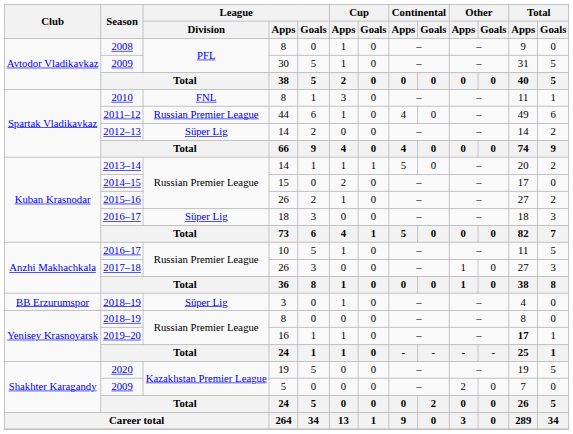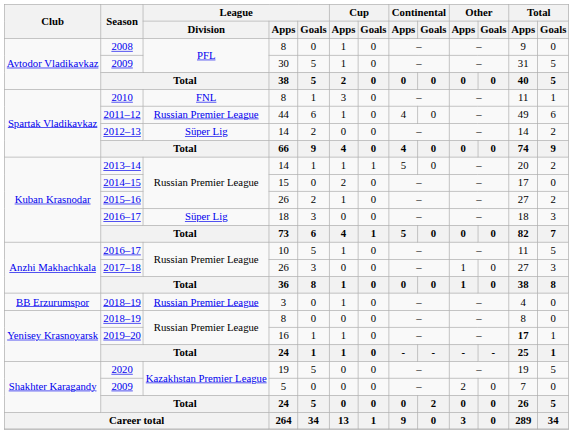 <table class="wikitable" style="text-align: center;">
 <tr>
 <th rowspan=2>Club</th>
 <th rowspan=2>Season</th>
 <th colspan=3>League</th>
 <th colspan=2>Cup</th>
 <th colspan=2>Continental</th>
 <th colspan=2>Other</th>
 <th colspan=2>Total</th>
 </tr>
 <tr>
 <th>Division</th>
 <th>Apps</th>
 <th>Goals</th>
 <th>Apps</th>
 <th>Goals</th>
 <th>Apps</th>
 <th>Goals</th>
 <th>Apps</th>
 <th>Goals</th>
 <th>Apps</th>
 <th>Goals</th>
 </tr>
 <tr>
 <td rowspan=3><a href='#'>Avtodor Vladikavkaz</a></td>
 <td><a href='#'>2008</a></td>
 <td rowspan=2><a href='#'>PFL</a></td>
 <td>8</td>
 <td>0</td>
 <td>1</td>
 <td>0</td>
 <td colspan=2>–</td>
 <td colspan=2>–</td>
 <td>9</td>
 <td>0</td>
 </tr>
 <tr>
 <td><a href='#'>2009</a></td>
 <td>30</td>
 <td>5</td>
 <td>1</td>
 <td>0</td>
 <td colspan=2>–</td>
 <td colspan=2>–</td>
 <td>31</td>
 <td>5</td>
 </tr>
 <tr>
 <th colspan=2>Total</th>
 <th>38</th>
 <th>5</th>
 <th>2</th>
 <th>0</th>
 <th>0</th>
 <th>0</th>
 <th>0</th>
 <th>0</th>
 <th>40</th>
 <th>5</th>
 </tr>
 <tr>
 <td rowspan=4><a href='#'>Spartak Vladikavkaz</a></td>
 <td><a href='#'>2010</a></td>
 <td><a href='#'>FNL</a></td>
 <td>8</td>
 <td>1</td>
 <td>3</td>
 <td>0</td>
 <td colspan=2>–</td>
 <td colspan=2>–</td>
 <td>11</td>
 <td>1</td>
 </tr>
 <tr>
 <td><a href='#'>2011–12</a></td>
 <td><a href='#'>Russian Premier League</a></td>
 <td>44</td>
 <td>6</td>
 <td>1</td>
 <td>0</td>
 <td>4</td>
 <td>0</td>
 <td colspan=2>–</td>
 <td>49</td>
 <td>6</td>
 </tr>
 <tr>
 <td><a href='#'>2012–13</a></td>
 <td><a href='#'>Süper Lig</a></td>
 <td>14</td>
 <td>2</td>
 <td>0</td>
 <td>0</td>
 <td colspan=2>–</td>
 <td colspan=2>–</td>
 <td>14</td>
 <td>2</td>
 </tr>
 <tr>
 <th colspan=2>Total</th>
 <th>66</th>
 <th>9</th>
 <th>4</th>
 <th>0</th>
 <th>4</th>
 <th>0</th>
 <th>0</th>
 <th>0</th>
 <th>74</th>
 <th>9</th>
 </tr>
 <tr>
 <td rowspan=5><a href='#'>Kuban Krasnodar</a></td>
 <td><a href='#'>2013–14</a></td>
 <td rowspan=3>Russian Premier League</td>
 <td>14</td>
 <td>1</td>
 <td>1</td>
 <td>1</td>
 <td>5</td>
 <td>0</td>
 <td colspan=2>–</td>
 <td>20</td>
 <td>2</td>
 </tr>
 <tr>
 <td><a href='#'>2014–15</a></td>
 <td>15</td>
 <td>0</td>
 <td>2</td>
 <td>0</td>
 <td colspan=2>–</td>
 <td colspan=2>–</td>
 <td>17</td>
 <td>0</td>
 </tr>
 <tr>
 <td><a href='#'>2015–16</a></td>
 <td>26</td>
 <td>2</td>
 <td>1</td>
 <td>0</td>
 <td colspan=2>–</td>
 <td colspan=2>–</td>
 <td>27</td>
 <td>2</td>
 </tr>
 <tr>
 <td><a href='#'>2016–17</a></td>
 <td><a href='#'>Süper Lig</a></td>
 <td>18</td>
 <td>3</td>
 <td>0</td>
 <td>0</td>
 <td colspan=2>–</td>
 <td colspan=2>–</td>
 <td>18</td>
 <td>3</td>
 </tr>
 <tr>
 <th colspan=2>Total</th>
 <th>73</th>
 <th>6</th>
 <th>4</th>
 <th>1</th>
 <th>5</th>
 <th>0</th>
 <th>0</th>
 <th>0</th>
 <th>82</th>
 <th>7</th>
 </tr>
 <tr>
 <td rowspan=3><a href='#'>Anzhi Makhachkala</a></td>
 <td><a href='#'>2016–17</a></td>
 <td rowspan=2>Russian Premier League</td>
 <td>10</td>
 <td>5</td>
 <td>1</td>
 <td>0</td>
 <td colspan=2>–</td>
 <td colspan=2>–</td>
 <td>11</td>
 <td>5</td>
 </tr>
 <tr>
 <td><a href='#'>2017–18</a></td>
 <td>26</td>
 <td>3</td>
 <td>0</td>
 <td>0</td>
 <td colspan=2>–</td>
 <td>1</td>
 <td>0</td>
 <td>27</td>
 <td>3</td>
 </tr>
 <tr>
 <th colspan=2>Total</th>
 <th>36</th>
 <th>8</th>
 <th>1</th>
 <th>0</th>
 <th>0</th>
 <th>0</th>
 <th>1</th>
 <th>0</th>
 <th>38</th>
 <th>8</th>
 </tr>
 <tr>
 <td valign="center"><a href='#'>BB Erzurumspor</a></td>
 <td><a href='#'>2018–19</a></td>
-<td><a href='#'>Süper Lig</a></td>
+<td><a href='#'>Russian Premier League</a></td>
 <td>3</td>
 <td>0</td>
 <td>1</td>
 <td>0</td>
 <td colspan="2">–</td>
 <td colspan="2">–</td>
 <td>4</td>
 <td>0</td>
 </tr>
 <tr>
 <td rowspan=3><a href='#'>Yenisey Krasnoyarsk</a></td>
 <td><a href='#'>2018–19</a></td>
 <td rowspan=2>Russian Premier League</td>
 <td>8</td>
 <td>0</td>
 <td>0</td>
 <td>0</td>
 <td colspan=2>–</td>
 <td colspan=2>–</td>
 <td>8</td>
 <td>0</td>
 </tr>
 <tr>
 <td><a href='#'>2019–20</a></td>
 <td>16</td>
 <td>1</td>
 <td>1</td>
 <td>0</td>
 <td colspan=2>–</td>
 <td colspan=2>–</td>
 <td><strong>17</strong></td>
 <td>1</td>
 </tr>
 <tr>
 <th colspan=2>Total</th>
 <th>24</th>
 <th>1</th>
 <th>1</th>
 <th>0</th>
 <th>-</th>
 <th>-</th>
 <th>-</th>
 <th>-</th>
 <th>25</th>
 <th>1</th>
 </tr>
 <tr>
 <td rowspan=3><a href='#'>Shakhter Karagandy</a></td>
 <td><a href='#'>2020</a></td>
 <td rowspan=2><a href='#'>Kazakhstan Premier League</a></td>
 <td>19</td>
 <td>5</td>
 <td>0</td>
 <td>0</td>
 <td colspan=2>–</td>
 <td colspan=2>–</td>
 <td>19</td>
 <td>5</td>
 </tr>
 <tr>
 <td><a href='#'>2009</a></td>
 <td>5</td>
 <td>0</td>
 <td>0</td>
 <td>0</td>
 <td colspan=2>–</td>
 <td>2</td>
 <td>0</td>
 <td>7</td>
 <td>0</td>
 </tr>
 <tr>
 <th colspan=2>Total</th>
 <th>24</th>
 <th>5</th>
 <th>0</th>
 <th>0</th>
 <th>0</th>
 <th>2</th>
 <th>0</th>
 <th>0</th>
 <th>26</th>
 <th>5</th>
 </tr>
 <tr>
 <th colspan=3>Career total</th>
 <th>264</th>
 <th>34</th>
 <th>13</th>
 <th>1</th>
 <th>9</th>
 <th>0</th>
 <th>3</th>
 <th>0</th>
 <th>289</th>
 <th>34</th>
 </tr>
 <tr>
 </tr>
 </table>
